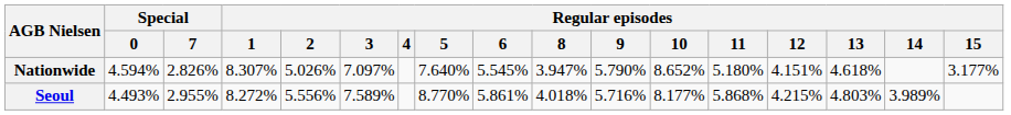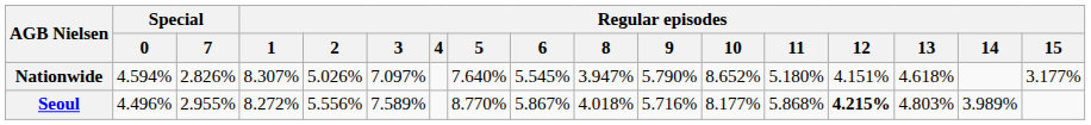 <table class="wikitable collapsible collapsed" style="text-align:center;">
 <tr>
 <th rowspan=2>AGB Nielsen</th>
 <th colspan=2>Special</th>
 <th colspan=14>Regular episodes</th>
 </tr>
 <tr>
 <th>0</th>
 <th>7</th>
 <th>1</th>
 <th>2</th>
 <th>3</th>
 <th>4</th>
 <th>5</th>
 <th>6</th>
 <th>8</th>
 <th>9</th>
 <th>10</th>
 <th>11</th>
 <th>12</th>
 <th>13</th>
 <th>14</th>
 <th>15</th>
 </tr>
 <tr>
 <th>Nationwide</th>
 <td>4.594%</td>
 <td>2.826%</td>
 <td>8.307%</td>
 <td>5.026%</td>
 <td>7.097%</td>
 <td></td>
 <td>7.640%</td>
 <td>5.545%</td>
 <td>3.947%</td>
 <td>5.790%</td>
 <td>8.652%</td>
 <td>5.180%</td>
 <td>4.151%</td>
 <td>4.618%</td>
 <td></td>
 <td>3.177%</td>
 </tr>
 <tr>
 <th><a href='#'>Seoul</a></th>
-<td>4.493%</td>
+<td>4.496%</td>
 <td>2.955%</td>
 <td>8.272%</td>
 <td>5.556%</td>
 <td>7.589%</td>
 <td></td>
 <td>8.770%</td>
-<td>5.861%</td>
+<td>5.867%</td>
 <td>4.018%</td>
 <td>5.716%</td>
 <td>8.177%</td>
 <td>5.868%</td>
-<td>4.215%</td>
+<td><strong>4.215%</strong></td>
 <td>4.803%</td>
 <td>3.989%</td>
 <td></td>
 </tr>
 </table>
